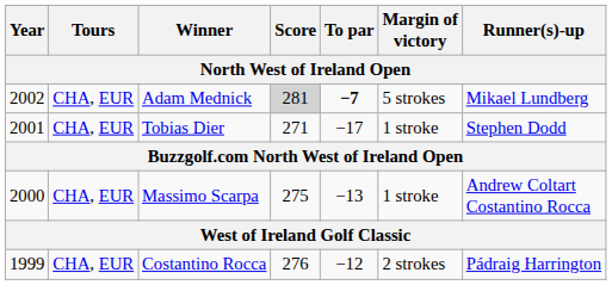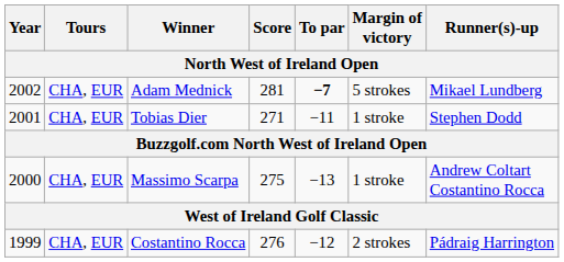 <table class="wikitable" style="font-size:95%">
 <tr>
 <th>Year</th>
 <th>Tours</th>
 <th>Winner</th>
 <th>Score</th>
 <th>To par</th>
 <th>Margin of<br>victory</th>
 <th>Runner(s)-up</th>
 </tr>
 <tr>
 <th colspan=7>North West of Ireland Open</th>
 </tr>
 <tr>
 <td>2002</td>
 <td><a href='#'>CHA</a>, <a href='#'>EUR</a></td>
 <td> <a href='#'>Adam Mednick</a></td>
-<td align=center style="background: lightgrey;">281</td>
+<td align=center>281</td>
 <td align=center><strong>−7</strong></td>
 <td>5 strokes</td>
 <td> <a href='#'>Mikael Lundberg</a></td>
 </tr>
 <tr>
 <td>2001</td>
 <td><a href='#'>CHA</a>, <a href='#'>EUR</a></td>
 <td> <a href='#'>Tobias Dier</a></td>
 <td align=center>271</td>
-<td align=center>−17</td>
+<td align=center>−11</td>
 <td>1 stroke</td>
 <td> <a href='#'>Stephen Dodd</a></td>
 </tr>
 <tr>
 <th colspan=7>Buzzgolf.com North West of Ireland Open</th>
 </tr>
 <tr>
 <td>2000</td>
 <td><a href='#'>CHA</a>, <a href='#'>EUR</a></td>
 <td> <a href='#'>Massimo Scarpa</a></td>
 <td align=center>275</td>
 <td align=center>−13</td>
 <td>1 stroke</td>
 <td> <a href='#'>Andrew Coltart</a><br> <a href='#'>Costantino Rocca</a></td>
 </tr>
 <tr>
 <th colspan=7>West of Ireland Golf Classic</th>
 </tr>
 <tr>
 <td>1999</td>
 <td><a href='#'>CHA</a>, <a href='#'>EUR</a></td>
 <td> <a href='#'>Costantino Rocca</a></td>
 <td align=center>276</td>
 <td align=center>−12</td>
 <td>2 strokes</td>
 <td> <a href='#'>Pádraig Harrington</a></td>
 </tr>
 </table>
